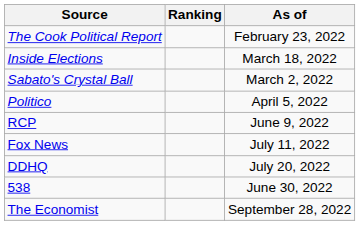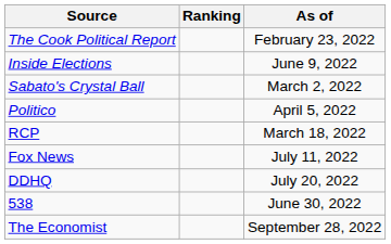 <table class="wikitable" style="text-align:center">
 <tr>
 <th>Source</th>
 <th>Ranking</th>
 <th>As of</th>
 </tr>
 <tr>
 <td align=left><em><a href='#'>The Cook Political Report</a></em></td>
 <td></td>
 <td>February 23, 2022</td>
 </tr>
 <tr>
 <td align=left><em><a href='#'>Inside Elections</a></em></td>
 <td></td>
-<td>March 18, 2022</td>
+<td>June 9, 2022</td>
 </tr>
 <tr>
 <td align=left><em><a href='#'>Sabato's Crystal Ball</a></em></td>
 <td></td>
 <td>March 2, 2022</td>
 </tr>
 <tr>
 <td align=left><em><a href='#'>Politico</a></em></td>
 <td></td>
 <td>April 5, 2022</td>
 </tr>
 <tr>
 <td align="left"><a href='#'>RCP</a></td>
 <td></td>
-<td>June 9, 2022</td>
+<td>March 18, 2022</td>
 </tr>
 <tr>
 <td align=left><a href='#'>Fox News</a></td>
 <td></td>
 <td>July 11, 2022</td>
 </tr>
 <tr>
 <td align="left"><a href='#'>DDHQ</a></td>
 <td></td>
 <td>July 20, 2022</td>
 </tr>
 <tr>
 <td align="left"><a href='#'>538</a></td>
 <td></td>
 <td>June 30, 2022</td>
 </tr>
 <tr>
 <td align="left"><a href='#'>The Economist</a></td>
 <td></td>
 <td>September 28, 2022</td>
 </tr>
 </table>
